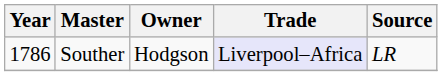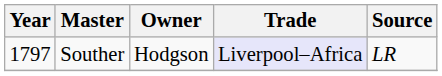 <table class=" wikitable">
 <tr>
 <th>Year</th>
 <th>Master</th>
 <th>Owner</th>
 <th>Trade</th>
 <th>Source</th>
 </tr>
 <tr>
-<td>1786</td>
+<td>1797</td>
 <td>Souther</td>
 <td>Hodgson</td>
 <td style="background: lavender;">Liverpool–Africa</td>
 <td><em>LR</em></td>
 </tr>
 <tr>
 </tr>
 </table>
